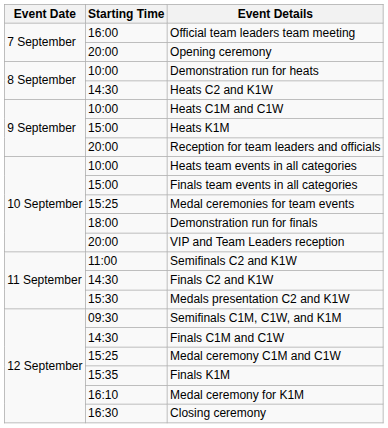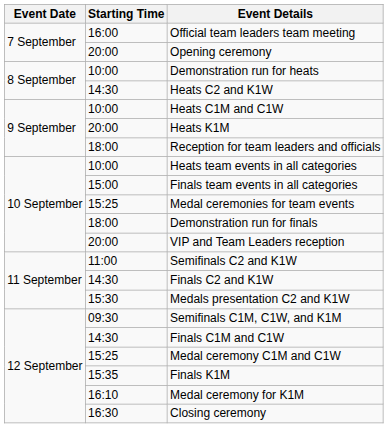 <table class="wikitable">
 <tr>
 <th>Event Date</th>
 <th>Starting Time</th>
 <th>Event Details</th>
 </tr>
 <tr>
 <td rowspan=2>7 September</td>
 <td>16:00</td>
 <td>Official team leaders team meeting</td>
 </tr>
 <tr>
 <td>20:00</td>
 <td>Opening ceremony</td>
 </tr>
 <tr>
 <td rowspan=2>8 September</td>
 <td>10:00</td>
 <td>Demonstration run for heats</td>
 </tr>
 <tr>
 <td>14:30</td>
 <td>Heats C2 and K1W</td>
 </tr>
 <tr>
 <td rowspan=3>9 September</td>
 <td>10:00</td>
 <td>Heats C1M and C1W</td>
 </tr>
 <tr>
-<td>15:00</td>
+<td>20:00</td>
 <td>Heats K1M</td>
 </tr>
 <tr>
-<td>20:00</td>
+<td>18:00</td>
 <td>Reception for team leaders and officials</td>
 </tr>
 <tr>
 <td rowspan=5>10 September</td>
 <td>10:00</td>
 <td>Heats team events in all categories</td>
 </tr>
 <tr>
 <td>15:00</td>
 <td>Finals team events in all categories</td>
 </tr>
 <tr>
 <td>15:25</td>
 <td>Medal ceremonies for team events</td>
 </tr>
 <tr>
 <td>18:00</td>
 <td>Demonstration run for finals</td>
 </tr>
 <tr>
 <td>20:00</td>
 <td>VIP and Team Leaders reception</td>
 </tr>
 <tr>
 <td rowspan=3>11 September</td>
 <td>11:00</td>
 <td>Semifinals C2 and K1W</td>
 </tr>
 <tr>
 <td>14:30</td>
 <td>Finals C2 and K1W</td>
 </tr>
 <tr>
 <td>15:30</td>
 <td>Medals presentation C2 and K1W</td>
 </tr>
 <tr>
 <td rowspan=6>12 September</td>
 <td>09:30</td>
 <td>Semifinals C1M, C1W, and K1M</td>
 </tr>
 <tr>
 <td>14:30</td>
 <td>Finals C1M and C1W</td>
 </tr>
 <tr>
 <td>15:25</td>
 <td>Medal ceremony C1M and C1W</td>
 </tr>
 <tr>
 <td>15:35</td>
 <td>Finals K1M</td>
 </tr>
 <tr>
 <td>16:10</td>
 <td>Medal ceremony for K1M</td>
 </tr>
 <tr>
 <td>16:30</td>
 <td>Closing ceremony</td>
 </tr>
 </table>
